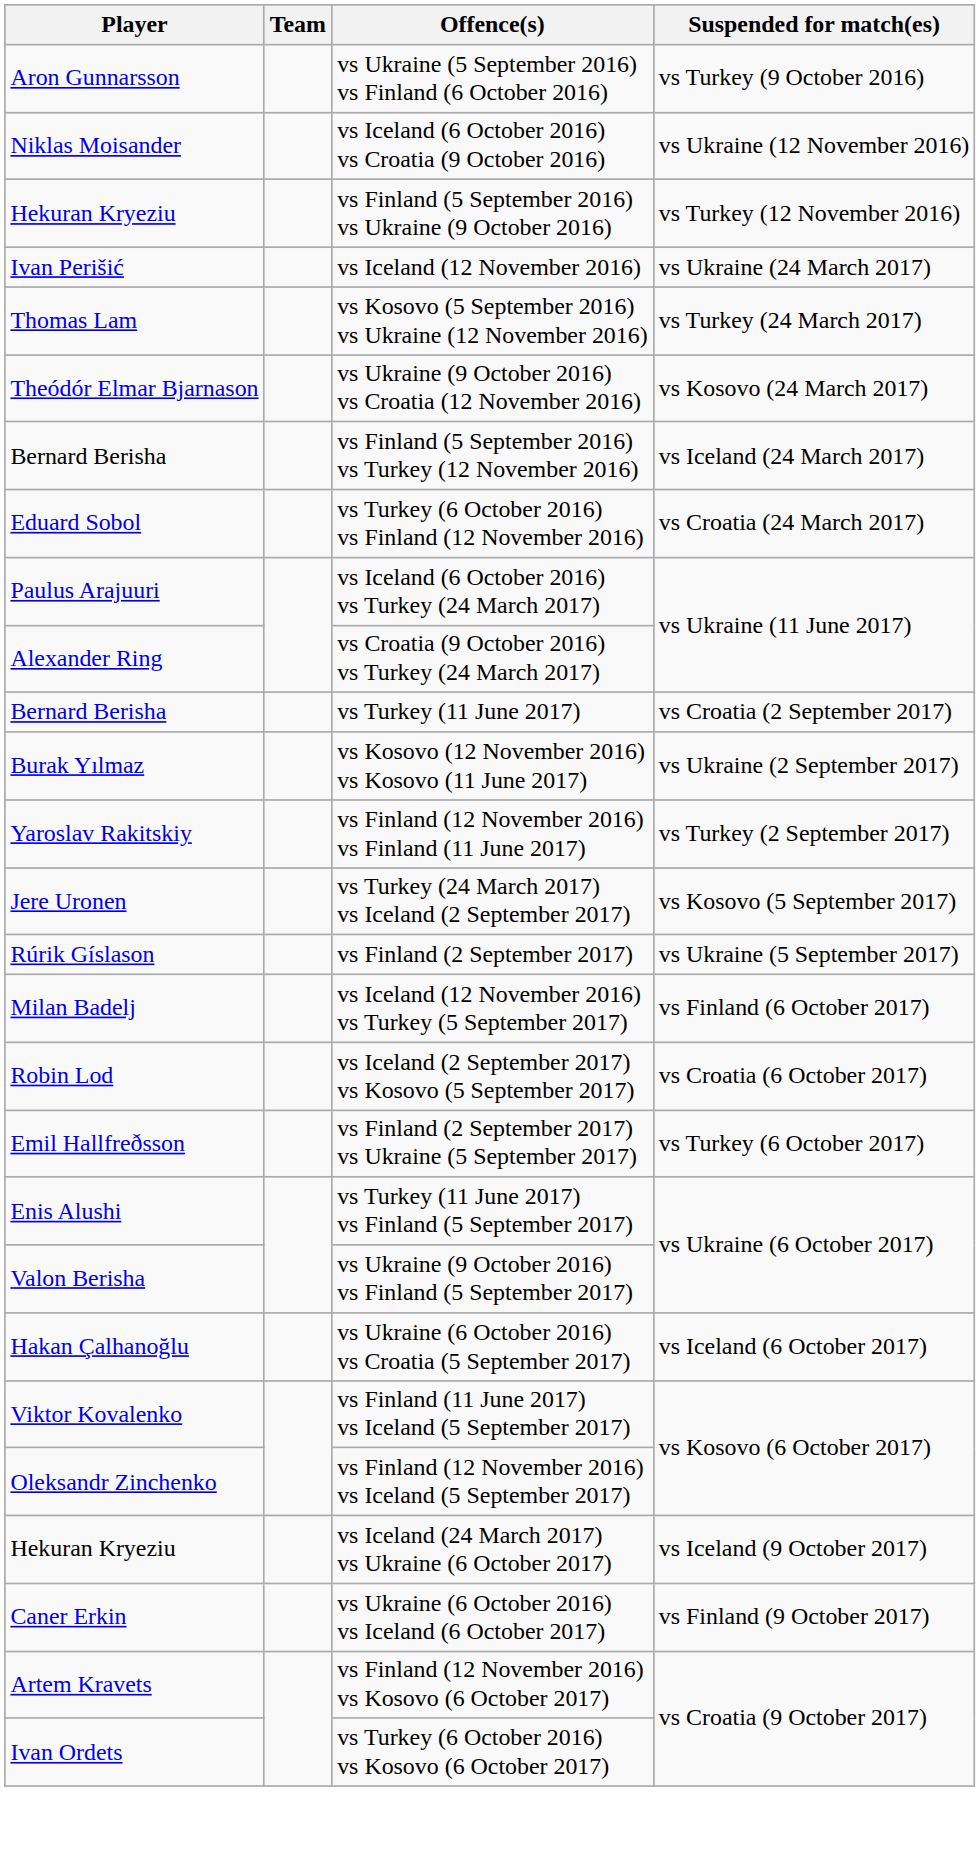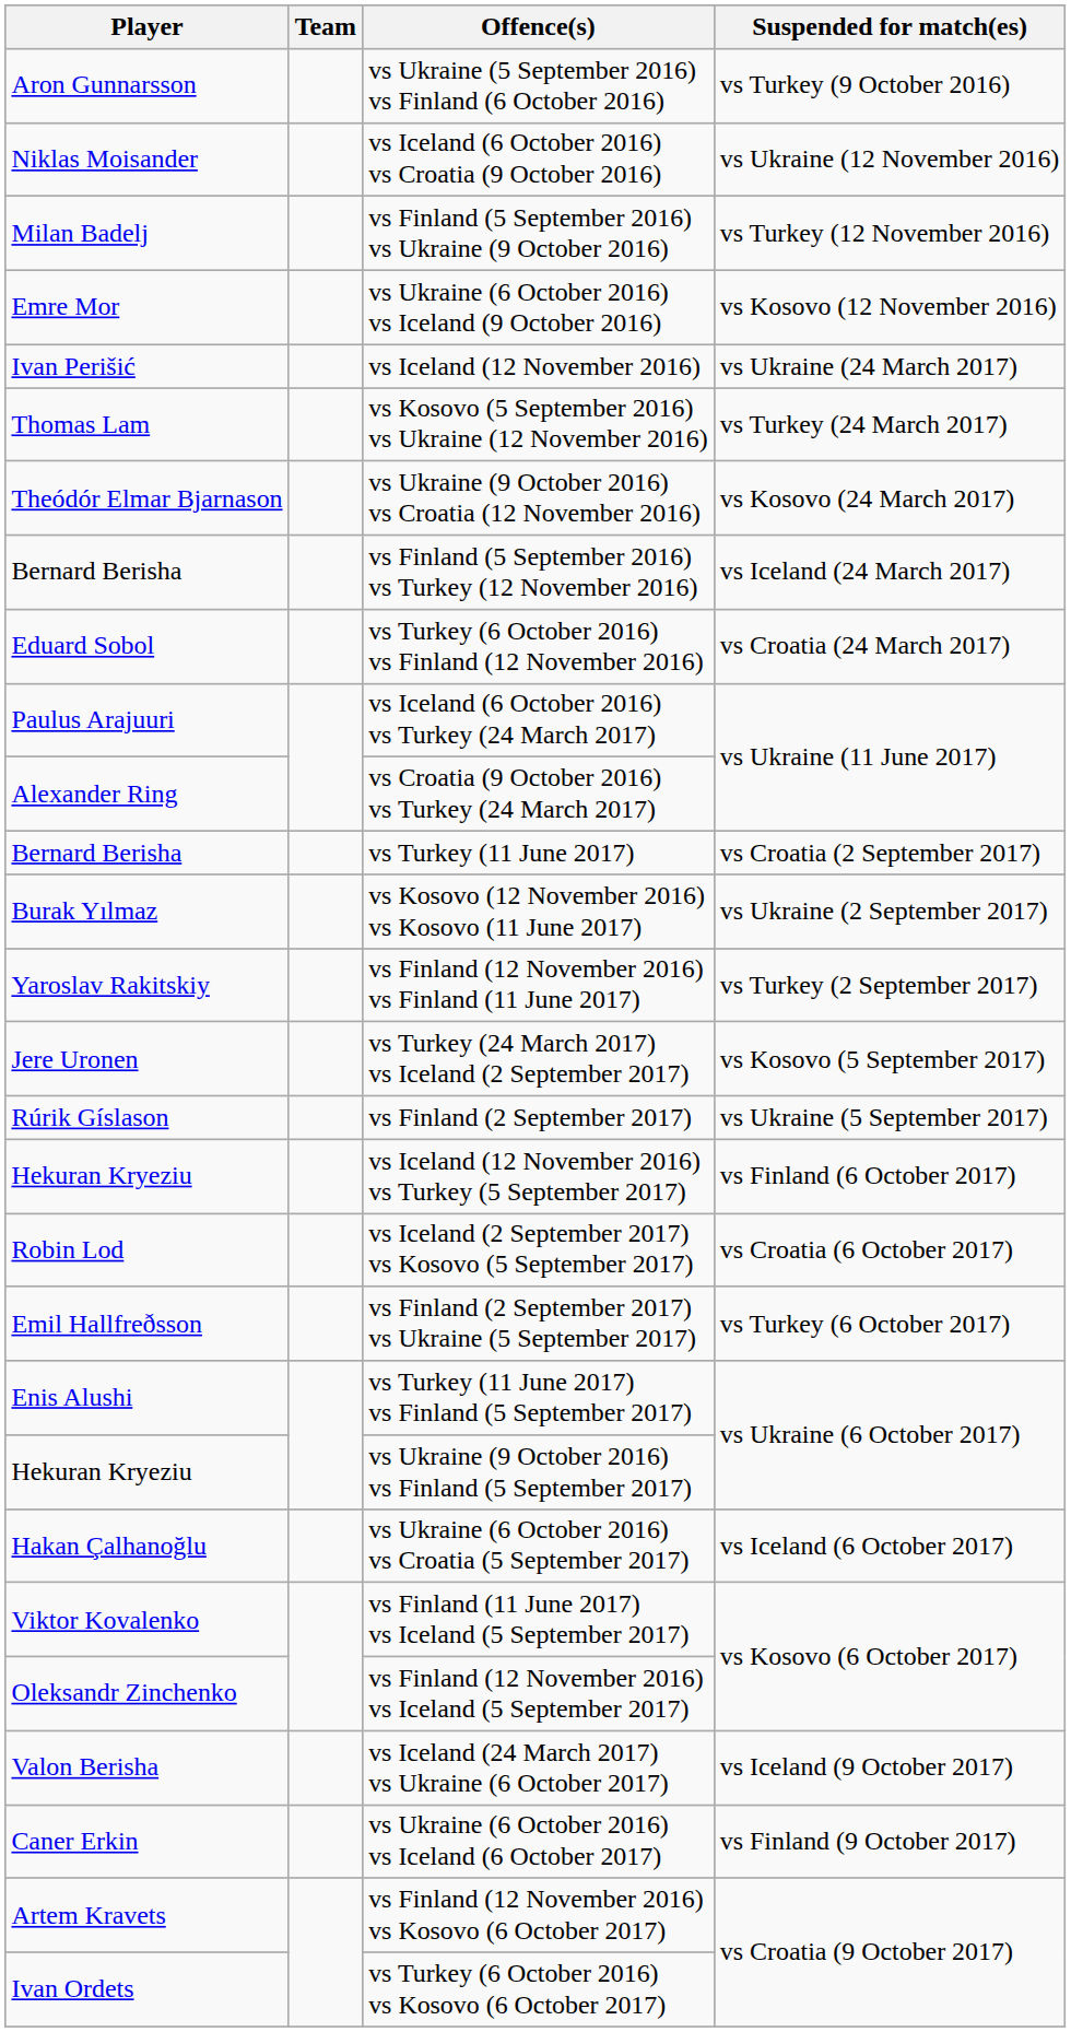 <table class="wikitable sortable" style="font-size:90%">
 <tr>
 <th>Player</th>
 <th>Team</th>
 <th>Offence(s)</th>
 <th>Suspended for match(es)</th>
 </tr>
 <tr>
 <td><a href='#'>Aron Gunnarsson</a></td>
 <td></td>
 <td> vs Ukraine (5 September 2016)<br> vs Finland (6 October 2016)</td>
 <td>vs Turkey (9 October 2016)</td>
 </tr>
 <tr>
 <td><a href='#'>Niklas Moisander</a></td>
 <td></td>
 <td> vs Iceland (6 October 2016)<br> vs Croatia (9 October 2016)</td>
 <td>vs Ukraine (12 November 2016)</td>
 </tr>
 <tr>
-<td><a href='#'>Hekuran Kryeziu</a></td>
+<td><a href='#'>Milan Badelj</a></td>
 <td></td>
 <td> vs Finland (5 September 2016)<br> vs Ukraine (9 October 2016)</td>
 <td>vs Turkey (12 November 2016)</td>
+</tr>
+<tr>
+<td><a href='#'>Emre Mor</a></td>
+<td></td>
+<td> vs Ukraine (6 October 2016)<br> vs Iceland (9 October 2016)</td>
+<td>vs Kosovo (12 November 2016)</td>
 </tr>
 <tr>
 <td><a href='#'>Ivan Perišić</a></td>
 <td></td>
 <td> vs Iceland (12 November 2016)</td>
 <td>vs Ukraine (24 March 2017)</td>
 </tr>
 <tr>
 <td><a href='#'>Thomas Lam</a></td>
 <td></td>
 <td> vs Kosovo (5 September 2016)<br> vs Ukraine (12 November 2016)</td>
 <td>vs Turkey (24 March 2017)</td>
 </tr>
 <tr>
 <td><a href='#'>Theódór Elmar Bjarnason</a></td>
 <td></td>
 <td> vs Ukraine (9 October 2016)<br> vs Croatia (12 November 2016)</td>
 <td>vs Kosovo (24 March 2017)</td>
 </tr>
 <tr>
 <td>Bernard Berisha</td>
 <td></td>
 <td> vs Finland (5 September 2016)<br> vs Turkey (12 November 2016)</td>
 <td>vs Iceland (24 March 2017)</td>
 </tr>
 <tr>
 <td><a href='#'>Eduard Sobol</a></td>
 <td></td>
 <td> vs Turkey (6 October 2016)<br> vs Finland (12 November 2016)</td>
 <td>vs Croatia (24 March 2017)</td>
 </tr>
 <tr>
 <td><a href='#'>Paulus Arajuuri</a></td>
 <td rowspan=2></td>
 <td> vs Iceland (6 October 2016)<br> vs Turkey (24 March 2017)</td>
 <td rowspan=2>vs Ukraine (11 June 2017)</td>
 </tr>
 <tr>
 <td><a href='#'>Alexander Ring</a></td>
 <td> vs Croatia (9 October 2016)<br> vs Turkey (24 March 2017)</td>
 </tr>
 <tr>
 <td><a href='#'>Bernard Berisha</a></td>
 <td></td>
 <td> vs Turkey (11 June 2017)</td>
 <td>vs Croatia (2 September 2017)</td>
 </tr>
 <tr>
 <td><a href='#'>Burak Yılmaz</a></td>
 <td></td>
 <td> vs Kosovo (12 November 2016)<br> vs Kosovo (11 June 2017)</td>
 <td>vs Ukraine (2 September 2017)</td>
 </tr>
 <tr>
 <td><a href='#'>Yaroslav Rakitskiy</a></td>
 <td></td>
 <td> vs Finland (12 November 2016)<br> vs Finland (11 June 2017)</td>
 <td>vs Turkey (2 September 2017)</td>
 </tr>
 <tr>
 <td><a href='#'>Jere Uronen</a></td>
 <td></td>
 <td> vs Turkey (24 March 2017)<br> vs Iceland (2 September 2017)</td>
 <td>vs Kosovo (5 September 2017)</td>
 </tr>
 <tr>
 <td><a href='#'>Rúrik Gíslason</a></td>
 <td></td>
 <td> vs Finland (2 September 2017)</td>
 <td>vs Ukraine (5 September 2017)</td>
 </tr>
 <tr>
-<td><a href='#'>Milan Badelj</a></td>
+<td><a href='#'>Hekuran Kryeziu</a></td>
 <td></td>
 <td> vs Iceland (12 November 2016)<br> vs Turkey (5 September 2017)</td>
 <td>vs Finland (6 October 2017)</td>
 </tr>
 <tr>
 <td><a href='#'>Robin Lod</a></td>
 <td></td>
 <td> vs Iceland (2 September 2017)<br> vs Kosovo (5 September 2017)</td>
 <td>vs Croatia (6 October 2017)</td>
 </tr>
 <tr>
 <td><a href='#'>Emil Hallfreðsson</a></td>
 <td></td>
 <td> vs Finland (2 September 2017)<br> vs Ukraine (5 September 2017)</td>
 <td>vs Turkey (6 October 2017)</td>
 </tr>
 <tr>
 <td><a href='#'>Enis Alushi</a></td>
 <td rowspan=2></td>
 <td> vs Turkey (11 June 2017)<br> vs Finland (5 September 2017)</td>
 <td rowspan=2>vs Ukraine (6 October 2017)</td>
 </tr>
 <tr>
-<td><a href='#'>Valon Berisha</a></td>
+<td>Hekuran Kryeziu</td>
 <td> vs Ukraine (9 October 2016)<br> vs Finland (5 September 2017)</td>
 </tr>
 <tr>
 <td><a href='#'>Hakan Çalhanoğlu</a></td>
 <td></td>
 <td> vs Ukraine (6 October 2016)<br> vs Croatia (5 September 2017)</td>
 <td>vs Iceland (6 October 2017)</td>
 </tr>
 <tr>
 <td><a href='#'>Viktor Kovalenko</a></td>
 <td rowspan=2></td>
 <td> vs Finland (11 June 2017)<br> vs Iceland (5 September 2017)</td>
 <td rowspan=2>vs Kosovo (6 October 2017)</td>
 </tr>
 <tr>
 <td><a href='#'>Oleksandr Zinchenko</a></td>
 <td> vs Finland (12 November 2016)<br> vs Iceland (5 September 2017)</td>
 </tr>
 <tr>
-<td>Hekuran Kryeziu</td>
+<td><a href='#'>Valon Berisha</a></td>
 <td></td>
 <td> vs Iceland (24 March 2017)<br> vs Ukraine (6 October 2017)</td>
 <td>vs Iceland (9 October 2017)</td>
 </tr>
 <tr>
 <td><a href='#'>Caner Erkin</a></td>
 <td></td>
 <td> vs Ukraine (6 October 2016)<br> vs Iceland (6 October 2017)</td>
 <td>vs Finland (9 October 2017)</td>
 </tr>
 <tr>
 <td><a href='#'>Artem Kravets</a></td>
 <td rowspan=2></td>
 <td> vs Finland (12 November 2016)<br> vs Kosovo (6 October 2017)</td>
 <td rowspan=2>vs Croatia (9 October 2017)</td>
 </tr>
 <tr>
 <td><a href='#'>Ivan Ordets</a></td>
 <td> vs Turkey (6 October 2016)<br> vs Kosovo (6 October 2017)</td>
 </tr>
 </table>
